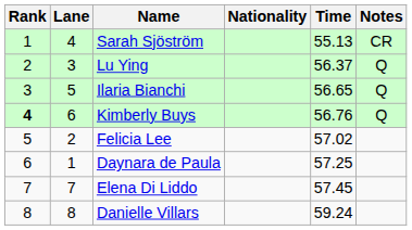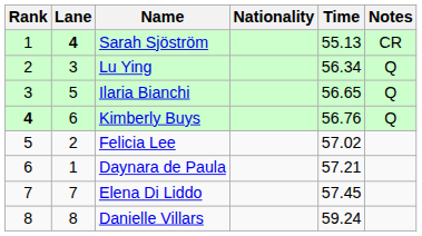 <table class="wikitable sortable" style="text-align:center">
 <tr>
 <th>Rank</th>
 <th>Lane</th>
 <th>Name</th>
 <th>Nationality</th>
 <th>Time</th>
 <th>Notes</th>
 </tr>
 <tr bgcolor=ccffcc>
 <td>1</td>
-<td>4</td>
+<td><strong>4</strong></td>
 <td align=left><a href='#'>Sarah Sjöström</a></td>
 <td align=left></td>
 <td>55.13</td>
 <td>CR</td>
 </tr>
 <tr bgcolor=ccffcc>
 <td>2</td>
 <td>3</td>
 <td align=left><a href='#'>Lu Ying</a></td>
 <td align=left></td>
-<td>56.37</td>
+<td>56.34</td>
 <td>Q</td>
 </tr>
 <tr bgcolor=ccffcc>
 <td>3</td>
 <td>5</td>
 <td align=left><a href='#'>Ilaria Bianchi</a></td>
 <td align=left></td>
 <td>56.65</td>
 <td>Q</td>
 </tr>
 <tr bgcolor=ccffcc>
 <td><strong>4</strong></td>
 <td>6</td>
 <td align=left><a href='#'>Kimberly Buys</a></td>
 <td align=left></td>
 <td>56.76</td>
 <td>Q</td>
 </tr>
 <tr>
 <td>5</td>
 <td>2</td>
 <td align=left><a href='#'>Felicia Lee</a></td>
 <td align=left></td>
 <td>57.02</td>
 <td></td>
 </tr>
 <tr>
 <td>6</td>
 <td>1</td>
 <td align=left><a href='#'>Daynara de Paula</a></td>
 <td align=left></td>
-<td>57.25</td>
+<td>57.21</td>
 <td></td>
 </tr>
 <tr>
 <td>7</td>
 <td>7</td>
 <td align=left><a href='#'>Elena Di Liddo</a></td>
 <td align=left></td>
 <td>57.45</td>
 <td></td>
 </tr>
 <tr>
 <td>8</td>
 <td>8</td>
 <td align=left><a href='#'>Danielle Villars</a></td>
 <td align=left></td>
 <td>59.24</td>
 <td></td>
 </tr>
 </table>
